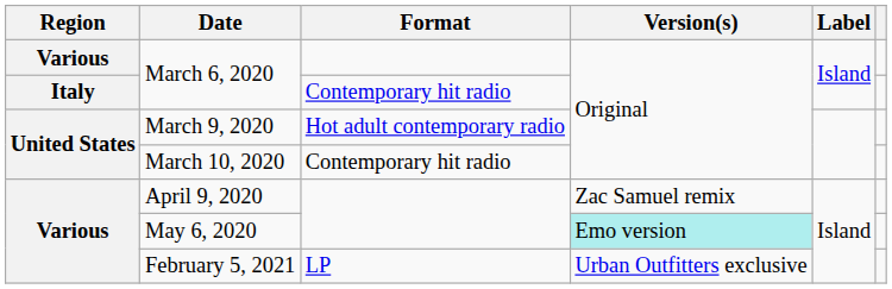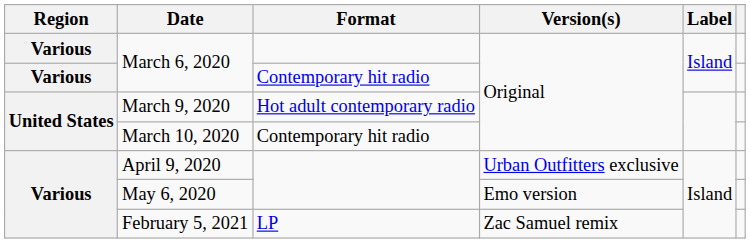 <table class="wikitable plainrowheaders">
 <tr>
 <th scope="col">Region</th>
 <th scope="col">Date</th>
 <th scope="col">Format</th>
 <th scope="col">Version(s)</th>
 <th scope="col">Label</th>
 <th scope="col"></th>
 </tr>
 <tr>
 <th scope="row">Various</th>
 <td rowspan="2">March 6, 2020</td>
 <td></td>
 <td rowspan="4">Original</td>
 <td rowspan="2"><a href='#'>Island</a></td>
 <td></td>
 </tr>
 <tr>
-<th scope="row">Italy</th>
+<th scope="row">Various</th>
 <td><a href='#'>Contemporary hit radio</a></td>
 <td></td>
 </tr>
 <tr>
 <th scope="row" rowspan="2">United States</th>
 <td>March 9, 2020</td>
 <td><a href='#'>Hot adult contemporary radio</a></td>
 <td rowspan="2"></td>
 <td></td>
 </tr>
 <tr>
 <td>March 10, 2020</td>
 <td>Contemporary hit radio</td>
 <td></td>
 </tr>
 <tr>
 <th scope="row" rowspan="3">Various</th>
 <td>April 9, 2020</td>
 <td rowspan="2"></td>
-<td>Zac Samuel remix</td>
+<td><a href='#'>Urban Outfitters</a> exclusive</td>
 <td rowspan="3">Island</td>
 <td></td>
 </tr>
 <tr>
 <td>May 6, 2020</td>
-<td style="background: paleturquoise;">Emo version</td>
+<td>Emo version</td>
 <td></td>
 </tr>
 <tr>
 <td>February 5, 2021</td>
 <td><a href='#'>LP</a></td>
-<td><a href='#'>Urban Outfitters</a> exclusive</td>
+<td>Zac Samuel remix</td>
 <td></td>
 </tr>
 </table>
